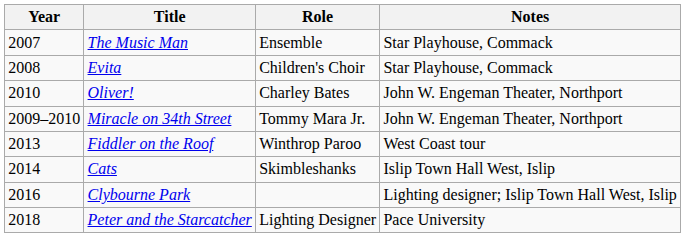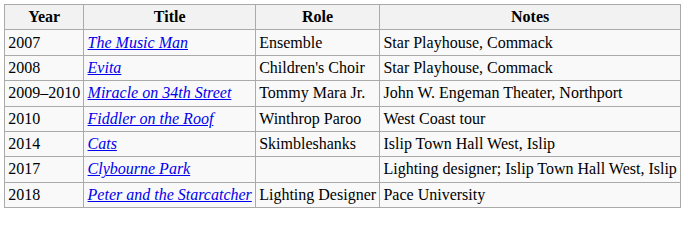 <table class="wikitable sortable">
 <tr>
 <th>Year</th>
 <th>Title</th>
 <th>Role</th>
 <th class="unsortable">Notes</th>
 </tr>
 <tr>
 <td>2007</td>
 <td><em><a href='#'>The Music Man</a></em></td>
 <td>Ensemble</td>
 <td>Star Playhouse, Commack</td>
 </tr>
 <tr>
 <td>2008</td>
 <td><em><a href='#'>Evita</a></em></td>
 <td>Children's Choir</td>
 <td>Star Playhouse, Commack</td>
 </tr>
 <tr>
-<td>2010</td>
-<td><em><a href='#'>Oliver!</a></em></td>
-<td>Charley Bates</td>
-<td>John W. Engeman Theater, Northport</td>
-</tr>
-<tr>
 <td>2009–2010</td>
 <td><em><a href='#'>Miracle on 34th Street</a></em></td>
 <td>Tommy Mara Jr.</td>
 <td>John W. Engeman Theater, Northport</td>
 </tr>
 <tr>
-<td>2013</td>
+<td>2010</td>
 <td><em><a href='#'>Fiddler on the Roof</a></em></td>
 <td>Winthrop Paroo</td>
 <td>West Coast tour</td>
 </tr>
 <tr>
 <td>2014</td>
 <td><em><a href='#'>Cats</a></em></td>
 <td>Skimbleshanks</td>
 <td>Islip Town Hall West, Islip</td>
 </tr>
 <tr>
-<td>2016</td>
+<td>2017</td>
 <td><em><a href='#'>Clybourne Park</a></em></td>
 <td></td>
 <td>Lighting designer; Islip Town Hall West, Islip</td>
 </tr>
 <tr>
 <td>2018</td>
 <td><em><a href='#'>Peter and the Starcatcher</a></em></td>
 <td>Lighting Designer</td>
 <td>Pace University</td>
 </tr>
 <tr>
 </tr>
 </table>
